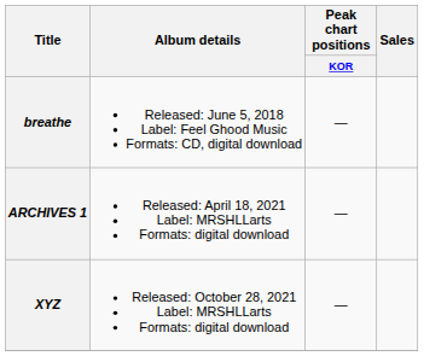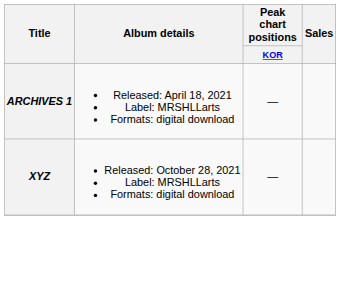 <table class="wikitable plainrowheaders" style="text-align:center;">
 <tr>
 <th scope="col" rowspan="2">Title</th>
 <th scope="col" rowspan="2">Album details</th>
 <th scope="col" colspan="1" style="width:5em;">Peak chart positions</th>
 <th scope="col" rowspan="2">Sales</th>
 </tr>
 <tr>
 <th><small><a href='#'>KOR</a></small><br></th>
-</tr>
-<tr>
-<th scope="row"><em>breathe</em></th>
-<td><br><ul><li>Released: June 5, 2018</li><li>Label: Feel Ghood Music</li><li>Formats: CD, digital download</li></ul></td>
-<td>—</td>
-<td></td>
 </tr>
 <tr>
 <th scope="row"><em>ARCHIVES 1</em></th>
 <td><br><ul><li>Released: April 18, 2021</li><li>Label: MRSHLLarts</li><li>Formats: digital download</li></ul></td>
 <td>—</td>
 <td></td>
 </tr>
 <tr>
 <th scope="row"><em>XYZ</em></th>
 <td><br><ul><li>Released: October 28, 2021</li><li>Label: MRSHLLarts</li><li>Formats: digital download</li></ul></td>
 <td>—</td>
 <td></td>
 </tr>
 <tr>
 </tr>
 </table>
